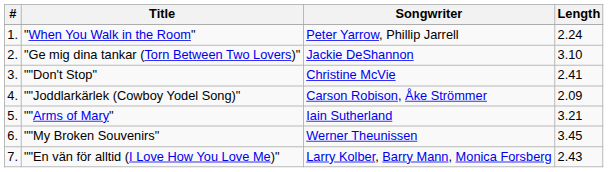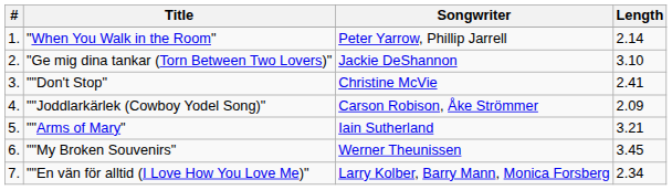 <table class="wikitable">
 <tr>
 <th>#</th>
 <th>Title</th>
 <th>Songwriter</th>
 <th>Length</th>
 </tr>
 <tr bgcolor="#ebf5ff">
 </tr>
 <tr>
 <td>1.</td>
 <td>"<a href='#'>When You Walk in the Room</a>"</td>
 <td><a href='#'>Peter Yarrow</a>, Phillip Jarrell</td>
-<td>2.24</td>
+<td>2.14</td>
 </tr>
 <tr>
 <td>2.</td>
 <td>"Ge mig dina tankar (<a href='#'>Torn Between Two Lovers</a>)"</td>
 <td><a href='#'>Jackie DeShannon</a></td>
 <td>3.10</td>
 </tr>
 <tr>
 <td>3.</td>
 <td>""Don't Stop"</td>
 <td><a href='#'>Christine McVie</a></td>
 <td>2.41</td>
 </tr>
 <tr>
 <td>4.</td>
 <td>""Joddlarkärlek (Cowboy Yodel Song)"</td>
 <td><a href='#'>Carson Robison</a>, <a href='#'>Åke Strömmer</a></td>
 <td>2.09</td>
 </tr>
 <tr>
 <td>5.</td>
 <td>""<a href='#'>Arms of Mary</a>"</td>
 <td><a href='#'>Iain Sutherland</a></td>
 <td>3.21</td>
 </tr>
 <tr>
 <td>6.</td>
 <td>""My Broken Souvenirs"</td>
 <td><a href='#'>Werner Theunissen</a></td>
 <td>3.45</td>
 </tr>
 <tr>
 <td>7.</td>
 <td>""En vän för alltid (<a href='#'>I Love How You Love Me</a>)"</td>
 <td><a href='#'>Larry Kolber</a>, <a href='#'>Barry Mann</a>, <a href='#'>Monica Forsberg</a></td>
-<td>2.43</td>
+<td>2.34</td>
 </tr>
 </table>
